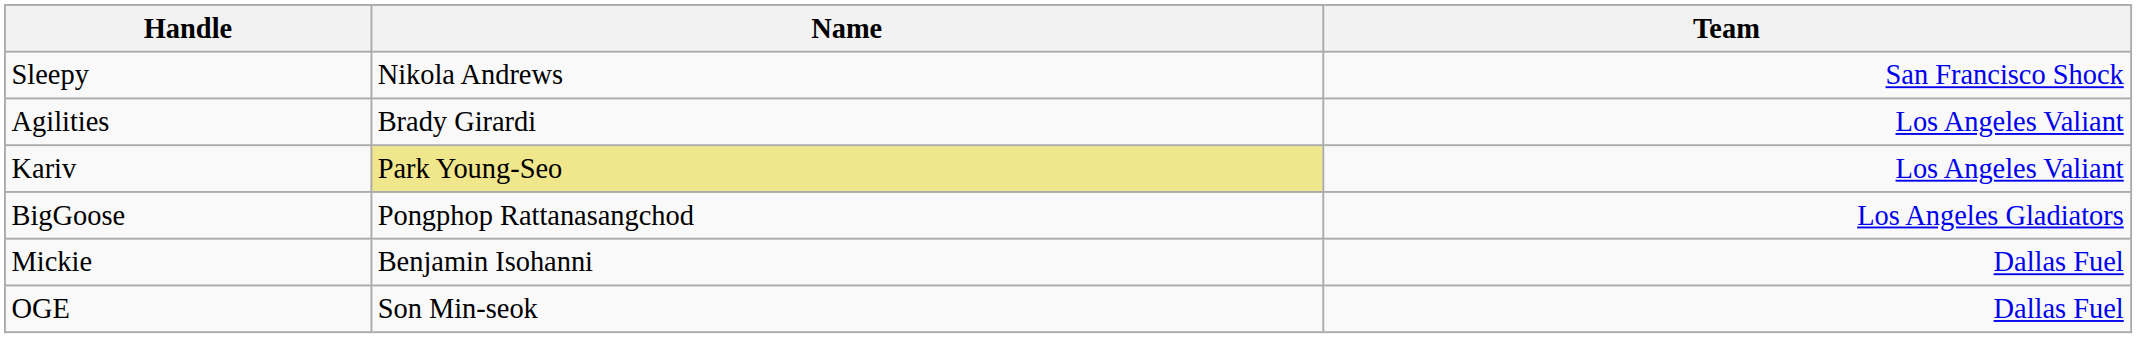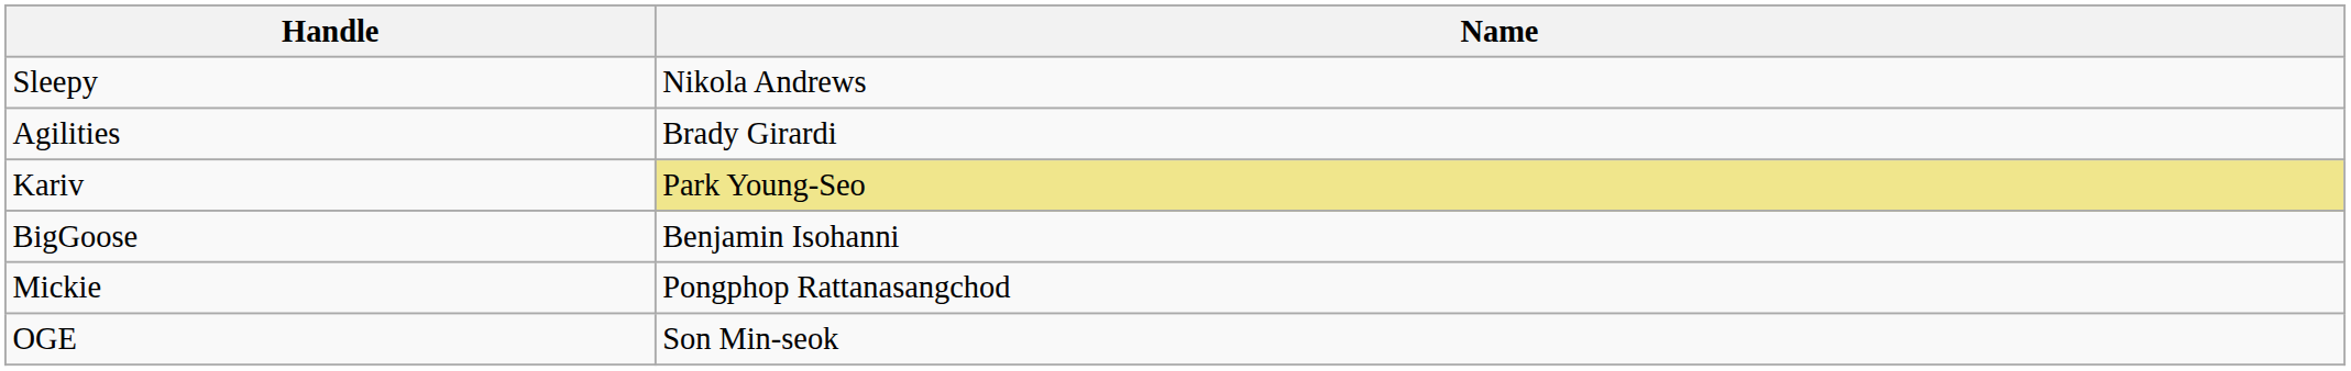 <table class="wikitable" style="width:90%; font-size:95%;">
 <tr>
 <th scope="col">Handle</th>
 <th scope="col">Name</th>
-<th scope="col">Team</th>
 </tr>
 <tr>
 <td>Sleepy</td>
 <td>Nikola Andrews</td>
-<td align="right"><a href='#'>San Francisco Shock</a></td>
 </tr>
 <tr>
 <td>Agilities</td>
 <td>Brady Girardi</td>
-<td align="right"><a href='#'>Los Angeles Valiant</a></td>
 </tr>
 <tr>
 <td>Kariv</td>
 <td style="background: khaki;">Park Young-Seo</td>
-<td align="right"><a href='#'>Los Angeles Valiant</a></td>
 </tr>
 <tr>
 <td>BigGoose</td>
-<td>Pongphop Rattanasangchod</td>
-<td align="right"><a href='#'>Los Angeles Gladiators</a></td>
+<td>Benjamin Isohanni</td>
 </tr>
 <tr>
 <td>Mickie</td>
-<td>Benjamin Isohanni</td>
-<td align="right"><a href='#'>Dallas Fuel</a></td>
+<td>Pongphop Rattanasangchod</td>
 </tr>
 <tr>
 <td>OGE</td>
 <td>Son Min-seok</td>
-<td align="right"><a href='#'>Dallas Fuel</a></td>
 </tr>
 </table>
